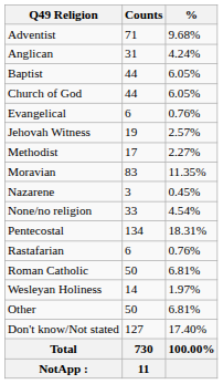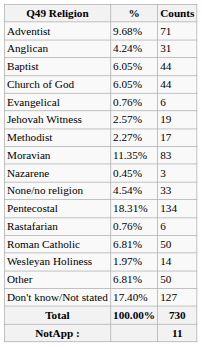 <table class="wikitable sortable">
 <tr>
 <th>Q49 Religion</th>
+<th>%</th>
 <th>Counts</th>
-<th>%</th>
 </tr>
 <tr>
 <td>Adventist</td>
+<td>9.68%</td>
 <td>71</td>
-<td>9.68%</td>
 </tr>
 <tr>
 <td>Anglican</td>
+<td>4.24%</td>
 <td>31</td>
-<td>4.24%</td>
 </tr>
 <tr>
 <td>Baptist</td>
+<td>6.05%</td>
 <td>44</td>
-<td>6.05%</td>
 </tr>
 <tr>
 <td>Church of God</td>
+<td>6.05%</td>
 <td>44</td>
-<td>6.05%</td>
 </tr>
 <tr>
 <td>Evangelical</td>
+<td>0.76%</td>
 <td>6</td>
-<td>0.76%</td>
 </tr>
 <tr>
 <td>Jehovah Witness</td>
+<td>2.57%</td>
 <td>19</td>
-<td>2.57%</td>
 </tr>
 <tr>
 <td>Methodist</td>
+<td>2.27%</td>
 <td>17</td>
-<td>2.27%</td>
 </tr>
 <tr>
 <td>Moravian</td>
+<td>11.35%</td>
 <td>83</td>
-<td>11.35%</td>
 </tr>
 <tr>
 <td>Nazarene</td>
+<td>0.45%</td>
 <td>3</td>
-<td>0.45%</td>
 </tr>
 <tr>
 <td>None/no religion</td>
+<td>4.54%</td>
 <td>33</td>
-<td>4.54%</td>
 </tr>
 <tr>
 <td>Pentecostal</td>
+<td>18.31%</td>
 <td>134</td>
-<td>18.31%</td>
 </tr>
 <tr>
 <td>Rastafarian</td>
+<td>0.76%</td>
 <td>6</td>
-<td>0.76%</td>
 </tr>
 <tr>
 <td>Roman Catholic</td>
+<td>6.81%</td>
 <td>50</td>
-<td>6.81%</td>
 </tr>
 <tr>
 <td>Wesleyan Holiness</td>
+<td>1.97%</td>
 <td>14</td>
-<td>1.97%</td>
 </tr>
 <tr>
 <td>Other</td>
+<td>6.81%</td>
 <td>50</td>
-<td>6.81%</td>
 </tr>
 <tr>
 <td>Don't know/Not stated</td>
+<td>17.40%</td>
 <td>127</td>
-<td>17.40%</td>
 </tr>
 <tr>
 <th>Total</th>
+<th>100.00%</th>
 <th>730</th>
-<th>100.00%</th>
 </tr>
 <tr>
 <th>NotApp :</th>
+<th></th>
 <th>11</th>
-<th></th>
 </tr>
 </table>
